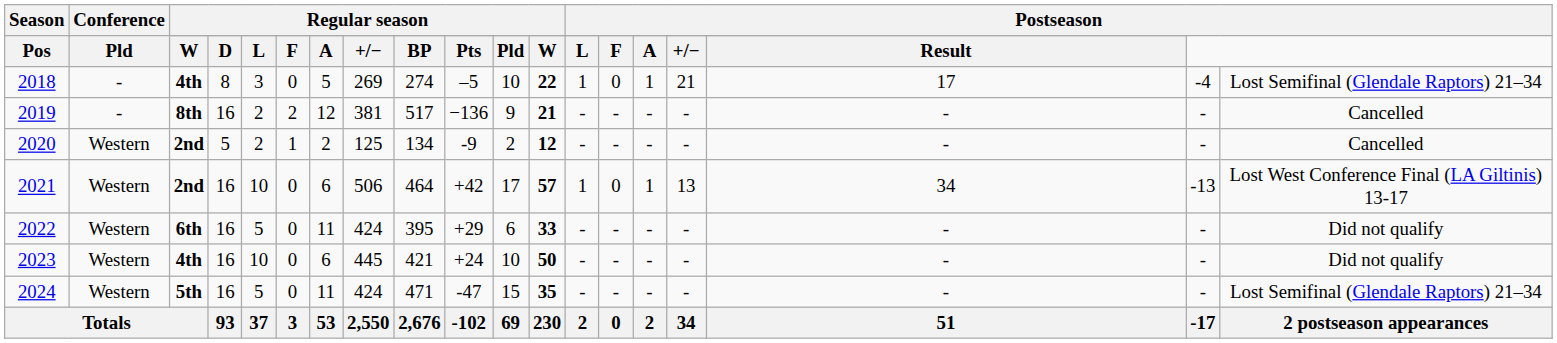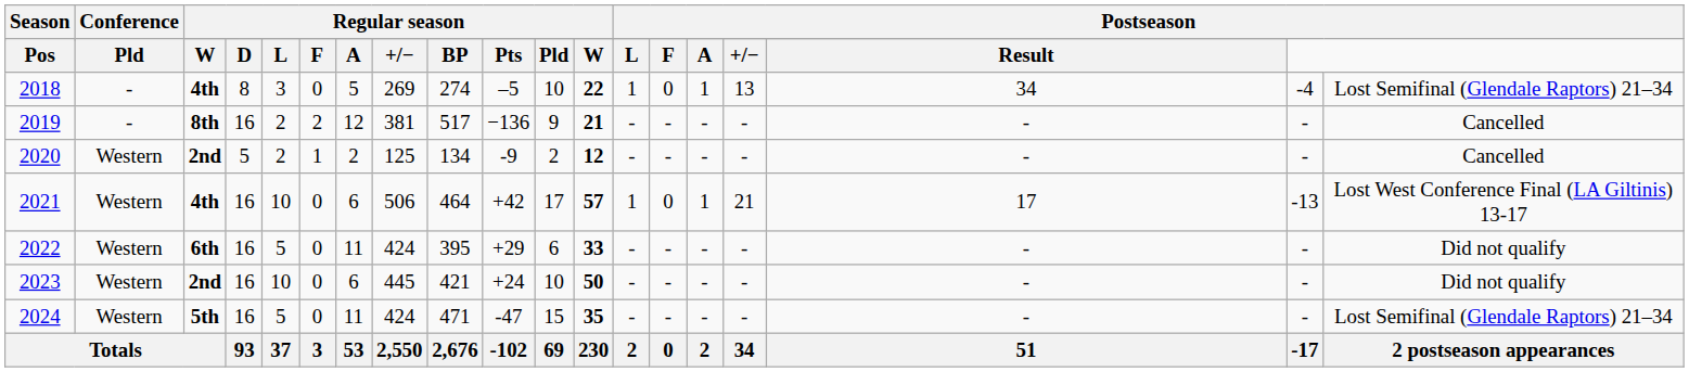 <table class="wikitable" style="text-align:center; font-size: 95%">
 <tr>
 <th rowspan="2">Season</th>
 <th rowspan="2">Conference</th>
 <th colspan="10">Regular season</th>
 <th colspan="8">Postseason</th>
 </tr>
 <tr {| class="wikitable" style="text-align:center;">
 </tr>
 <tr border=1 cellpadding=5 cellspacing=0>
 <th style="width:20px;">Pos</th>
 <th style="width:20px;">Pld</th>
 <th style="width:20px;">W</th>
 <th style="width:20px;">D</th>
 <th style="width:20px;">L</th>
 <th style="width:20px;">F</th>
 <th style="width:20px;">A</th>
 <th style="width:25px;">+/−</th>
 <th style="width:20px;">BP</th>
 <th style="width:20px;">Pts</th>
 <th style="width:20px;">Pld</th>
 <th style="width:20px;">W</th>
 <th style="width:20px;">L</th>
 <th style="width:20px;">F</th>
 <th style="width:20px;">A</th>
 <th style="width:25px;">+/−</th>
 <th style="width:25em; text-align:centre;">Result</th>
 </tr>
 <tr>
 <td><a href='#'>2018</a></td>
 <td>-</td>
 <td><strong>4th</strong></td>
 <td>8</td>
 <td>3</td>
 <td>0</td>
 <td>5</td>
 <td>269</td>
 <td>274</td>
 <td>–5</td>
 <td>10</td>
 <td><strong>22</strong></td>
 <td>1</td>
 <td>0</td>
 <td>1</td>
-<td>21</td>
-<td>17</td>
+<td>13</td>
+<td>34</td>
 <td>-4</td>
 <td>Lost Semifinal (<a href='#'>Glendale Raptors</a>) 21–34</td>
 </tr>
 <tr>
 <td><a href='#'>2019</a></td>
 <td>-</td>
 <td><strong>8th</strong></td>
 <td>16</td>
 <td>2</td>
 <td>2</td>
 <td>12</td>
 <td>381</td>
 <td>517</td>
 <td>−136</td>
 <td>9</td>
 <td><strong>21</strong></td>
 <td>-</td>
 <td>-</td>
 <td>-</td>
 <td>-</td>
 <td>-</td>
 <td>-</td>
 <td>Cancelled</td>
 </tr>
 <tr>
 <td><a href='#'>2020</a></td>
 <td>Western</td>
 <td><strong>2nd</strong></td>
 <td>5</td>
 <td>2</td>
 <td>1</td>
 <td>2</td>
 <td>125</td>
 <td>134</td>
 <td>-9</td>
 <td>2</td>
 <td><strong>12</strong></td>
 <td>-</td>
 <td>-</td>
 <td>-</td>
 <td>-</td>
 <td>-</td>
 <td>-</td>
 <td>Cancelled</td>
 </tr>
 <tr>
 <td><a href='#'>2021</a></td>
 <td>Western</td>
-<td><strong>2nd</strong></td>
+<td><strong>4th</strong></td>
 <td>16</td>
 <td>10</td>
 <td>0</td>
 <td>6</td>
 <td>506</td>
 <td>464</td>
 <td>+42</td>
 <td>17</td>
 <td><strong>57</strong></td>
 <td>1</td>
 <td>0</td>
 <td>1</td>
-<td>13</td>
-<td>34</td>
+<td>21</td>
+<td>17</td>
 <td>-13</td>
 <td>Lost West Conference Final (<a href='#'>LA Giltinis</a>) 13-17</td>
 </tr>
 <tr>
 <td><a href='#'>2022</a></td>
 <td>Western</td>
 <td><strong>6th</strong></td>
 <td>16</td>
 <td>5</td>
 <td>0</td>
 <td>11</td>
 <td>424</td>
 <td>395</td>
 <td>+29</td>
 <td>6</td>
 <td><strong>33</strong></td>
 <td>-</td>
 <td>-</td>
 <td>-</td>
 <td>-</td>
 <td>-</td>
 <td>-</td>
 <td>Did not qualify</td>
 </tr>
 <tr>
 <td><a href='#'>2023</a></td>
 <td>Western</td>
-<td><strong>4th</strong></td>
+<td><strong>2nd</strong></td>
 <td>16</td>
 <td>10</td>
 <td>0</td>
 <td>6</td>
 <td>445</td>
 <td>421</td>
 <td>+24</td>
 <td>10</td>
 <td><strong>50</strong></td>
 <td>-</td>
 <td>-</td>
 <td>-</td>
 <td>-</td>
 <td>-</td>
 <td>-</td>
 <td>Did not qualify</td>
 </tr>
 <tr>
 <td><a href='#'>2024</a></td>
 <td>Western</td>
 <td><strong>5th</strong></td>
 <td>16</td>
 <td>5</td>
 <td>0</td>
 <td>11</td>
 <td>424</td>
 <td>471</td>
 <td>-47</td>
 <td>15</td>
 <td><strong>35</strong></td>
 <td>-</td>
 <td>-</td>
 <td>-</td>
 <td>-</td>
 <td>-</td>
 <td>-</td>
 <td>Lost Semifinal (<a href='#'>Glendale Raptors</a>) 21–34</td>
 </tr>
 <tr align="center">
 <th colspan="3">Totals</th>
 <th>93</th>
 <th>37</th>
 <th>3</th>
 <th>53</th>
 <th>2,550</th>
 <th>2,676</th>
 <th>-102</th>
 <th>69</th>
 <th>230</th>
 <th>2</th>
 <th>0</th>
 <th>2</th>
 <th>34</th>
 <th>51</th>
 <th>-17</th>
 <th>2 postseason appearances</th>
 </tr>
 </table>
